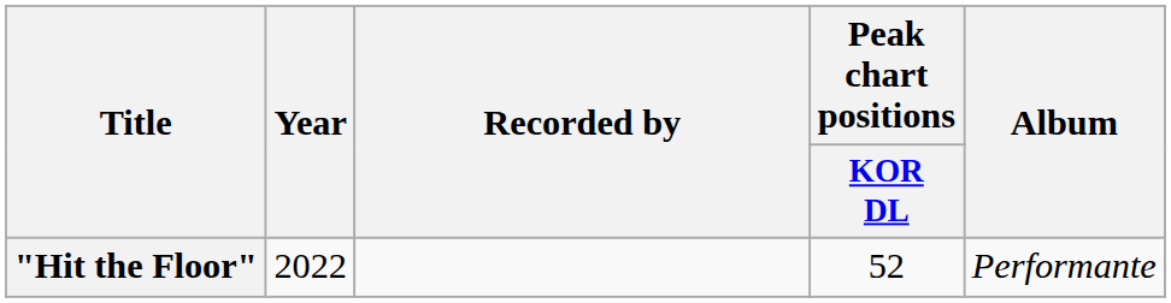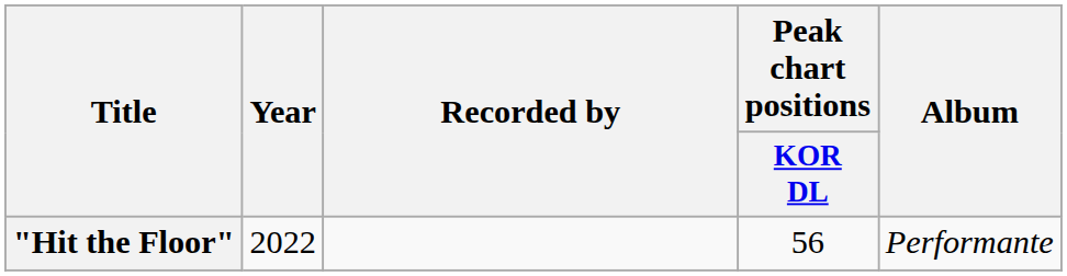 <table class="wikitable plainrowheaders" style="text-align:center">
 <tr>
 <th scope="col" rowspan="2">Title</th>
 <th scope="col" rowspan="2">Year</th>
 <th scope="col" rowspan="2" style="width:12em">Recorded by</th>
 <th scope="col">Peak chart positions</th>
 <th scope="col" rowspan="2">Album</th>
 </tr>
 <tr>
 <th scope="col" style="font-size:90%; width:3em"><a href='#'>KOR<br>DL</a><br></th>
 </tr>
 <tr>
 <th scope="row">"Hit the Floor"</th>
 <td>2022</td>
 <td style="text-align:left"></td>
-<td>52</td>
+<td>56</td>
 <td><em>Performante</em></td>
 </tr>
 </table>
